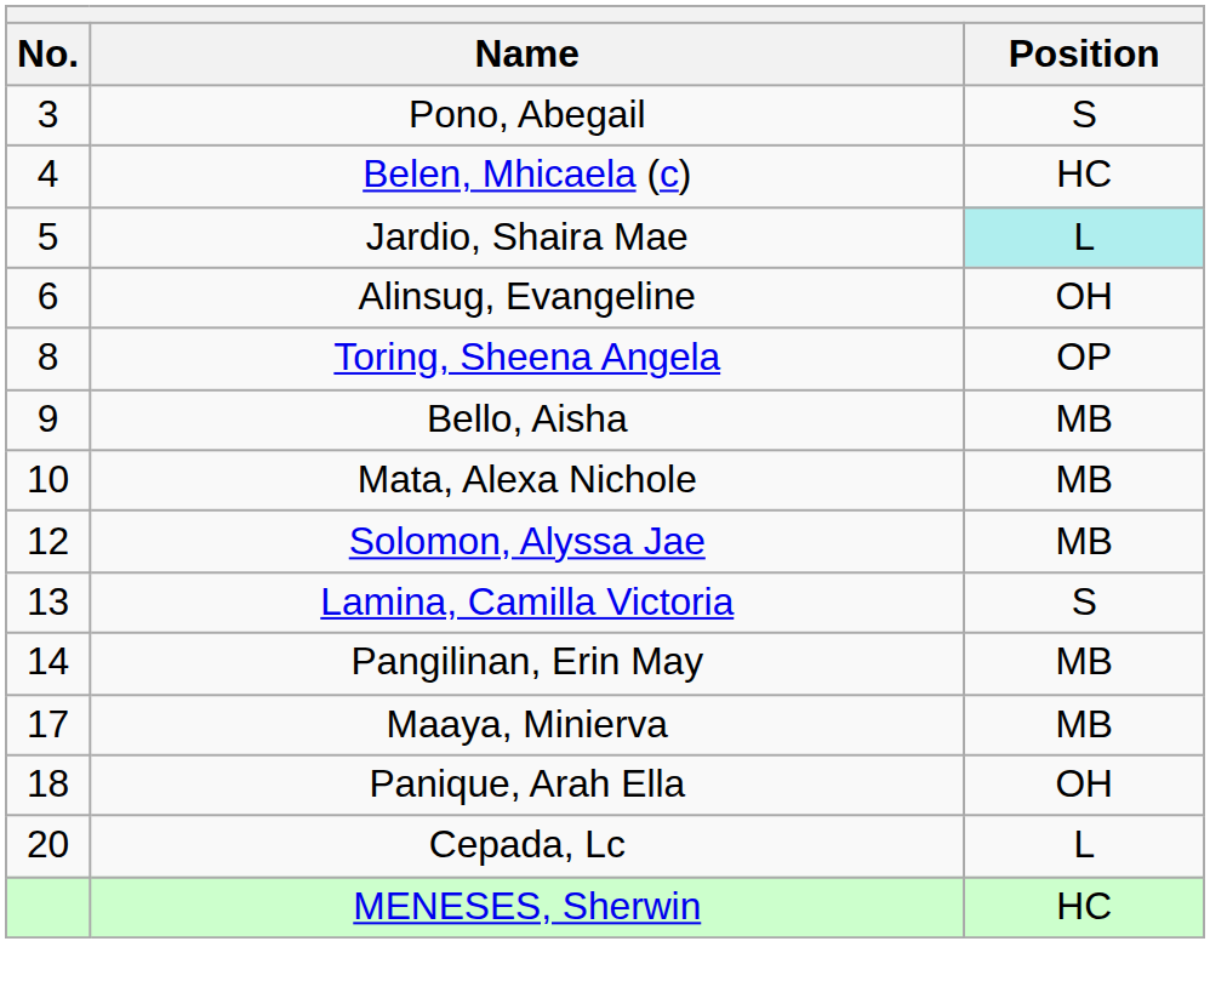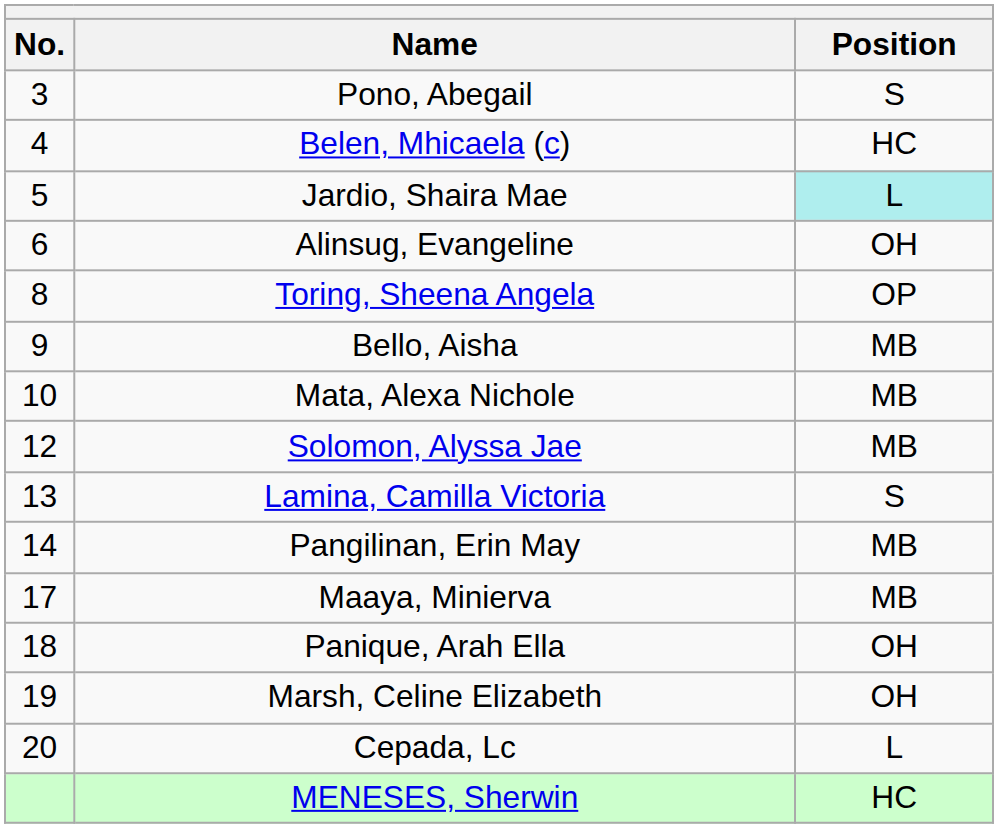 <table class="wikitable mw-collapsible mw-collapsed" style="text-align:center; width:500px; border:none">
 <tr>
 <th style="text-align:center" colspan="3"></th>
 </tr>
 <tr>
 <th style="width:7%">No.</th>
 <th>Name</th>
 <th style="width:20%">Position</th>
 </tr>
 <tr>
 <td>3</td>
 <td>Pono, Abegail</td>
 <td>S</td>
 </tr>
 <tr>
 <td>4</td>
 <td><a href='#'>Belen, Mhicaela</a> (<a href='#'>c</a>)</td>
 <td>HC</td>
 </tr>
 <tr>
 <td>5</td>
 <td>Jardio, Shaira Mae</td>
 <td style="background: paleturquoise;">L</td>
 </tr>
 <tr>
 <td>6</td>
 <td>Alinsug, Evangeline</td>
 <td>OH</td>
 </tr>
 <tr>
 <td>8</td>
 <td><a href='#'>Toring, Sheena Angela</a></td>
 <td>OP</td>
 </tr>
 <tr>
 <td>9</td>
 <td>Bello, Aisha</td>
 <td>MB</td>
 </tr>
 <tr>
 <td>10</td>
 <td>Mata, Alexa Nichole</td>
 <td>MB</td>
 </tr>
 <tr>
 <td>12</td>
 <td><a href='#'>Solomon, Alyssa Jae</a></td>
 <td>MB</td>
 </tr>
 <tr>
 <td>13</td>
 <td><a href='#'>Lamina, Camilla Victoria</a></td>
 <td>S</td>
 </tr>
 <tr>
 <td>14</td>
 <td>Pangilinan, Erin May</td>
 <td>MB</td>
 </tr>
 <tr>
 <td>17</td>
 <td>Maaya, Minierva</td>
 <td>MB</td>
 </tr>
 <tr>
 <td>18</td>
 <td>Panique, Arah Ella</td>
 <td>OH</td>
 </tr>
 <tr>
+<td>19</td>
+<td>Marsh, Celine Elizabeth</td>
+<td>OH</td>
+</tr>
+<tr>
 <td>20</td>
 <td>Cepada, Lc</td>
 <td>L</td>
 </tr>
 <tr bgcolor=#CCFFCC>
 <td></td>
 <td><a href='#'>MENESES, Sherwin</a></td>
 <td>HC</td>
 </tr>
 </table>
